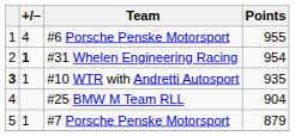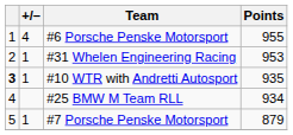 <table class="wikitable" style="font-size: 95%;">
 <tr>
 <th scope="col"></th>
 <th scope="col">+/–</th>
 <th scope="col">Team</th>
 <th scope="col">Points</th>
 </tr>
 <tr>
 <td align=center>1</td>
 <td align="left"> 4</td>
 <td> #6 <a href='#'>Porsche Penske Motorsport</a></td>
 <td align=right>955</td>
 </tr>
 <tr>
 <td align=center>2</td>
-<td align="left"><strong> 1</strong></td>
+<td align="left"> 1</td>
 <td> #31 <a href='#'>Whelen Engineering Racing</a></td>
-<td align=right>954</td>
+<td align=right>953</td>
 </tr>
 <tr>
 <td align=center><strong>3</strong></td>
 <td align="left"> 1</td>
 <td> #10 <a href='#'>WTR</a> with <a href='#'>Andretti Autosport</a></td>
 <td align=right>935</td>
 </tr>
 <tr>
 <td align=center>4</td>
 <td align="left"></td>
 <td> #25 <a href='#'>BMW M Team RLL</a></td>
-<td align=right>904</td>
+<td align=right>934</td>
 </tr>
 <tr>
 <td align=center>5</td>
 <td align="left"> 1</td>
 <td> #7 <a href='#'>Porsche Penske Motorsport</a></td>
 <td align=right>879</td>
 </tr>
 <tr>
 </tr>
 </table>
